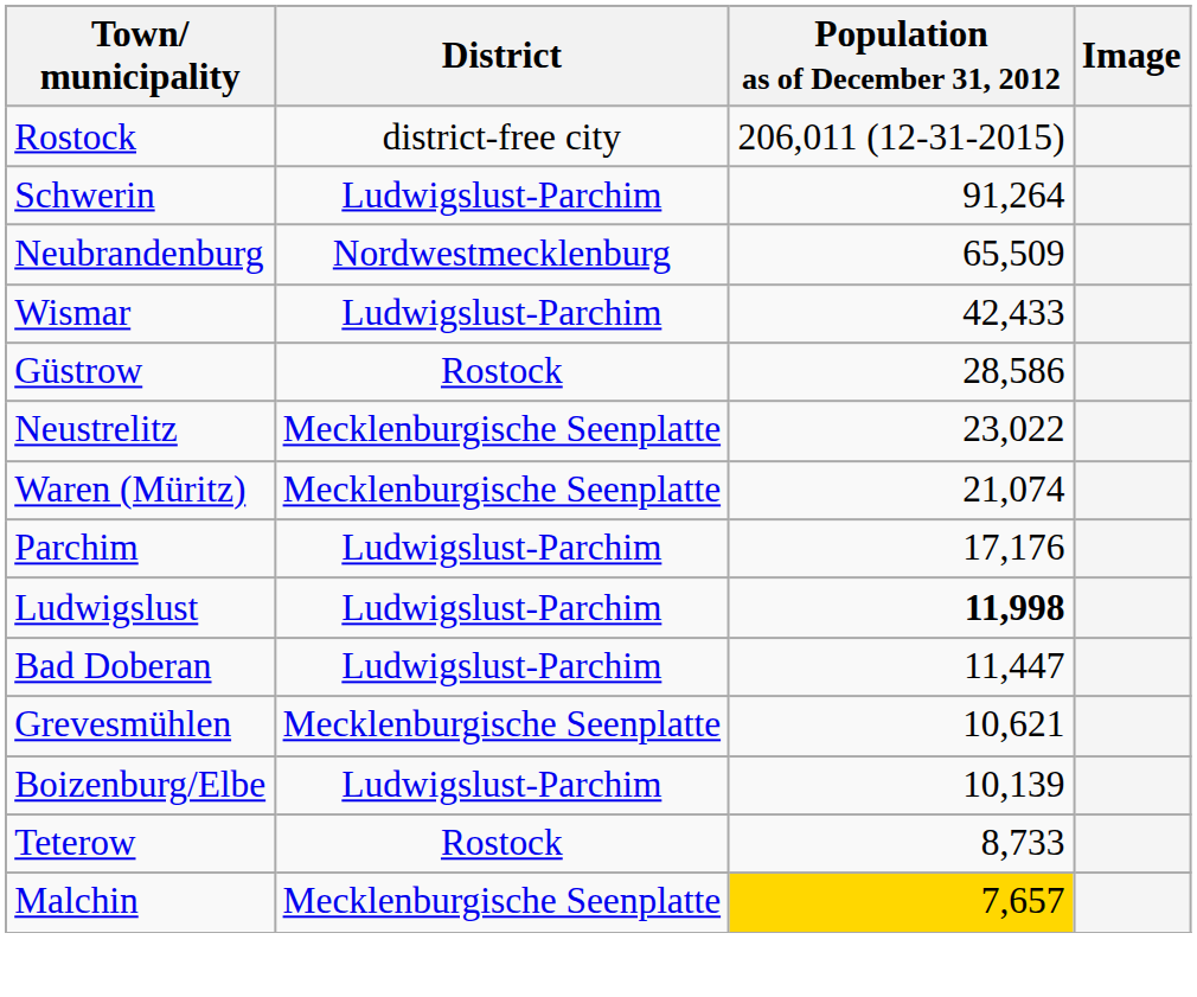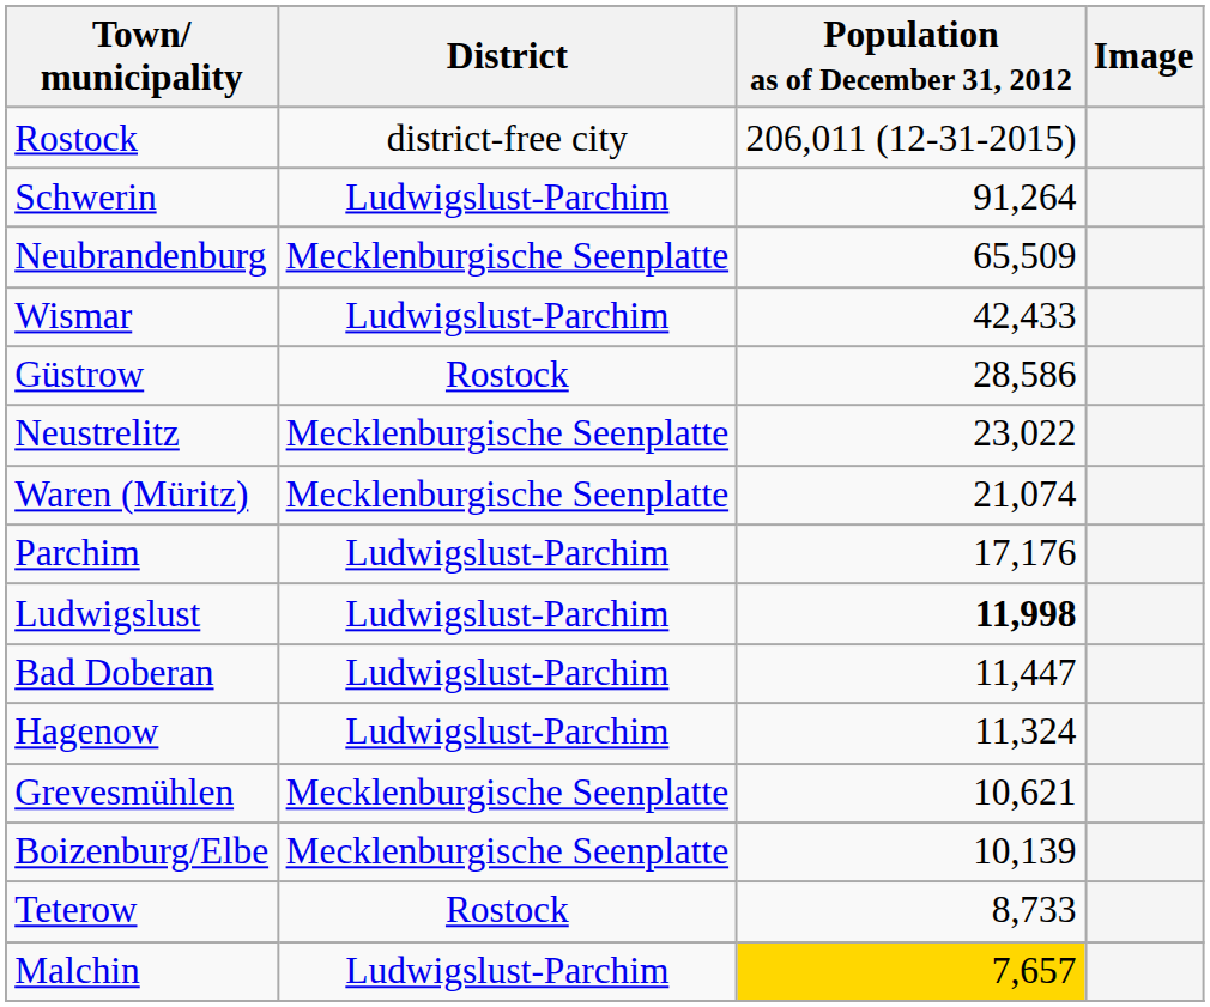 <table class="wikitable sortable">
 <tr>
 <th>Town/<br>municipality</th>
 <th>District</th>
 <th>Population<br><small>as of December 31, 2012</small></th>
 <th>Image</th>
 </tr>
 <tr>
 <td><a href='#'>Rostock</a></td>
 <td align="center">district-free city</td>
 <td align="right">206,011 (12-31-2015)</td>
 <td style="background:#F5F5F5;" align="center"></td>
 </tr>
 <tr>
 <td><a href='#'>Schwerin</a></td>
 <td align="center"><a href='#'>Ludwigslust-Parchim</a></td>
 <td align="right">91,264</td>
 <td style="background:#F5F5F5;" align="center"></td>
 </tr>
 <tr>
 <td><a href='#'>Neubrandenburg</a></td>
-<td align="center"><a href='#'>Nordwestmecklenburg</a></td>
+<td align="center"><a href='#'>Mecklenburgische Seenplatte</a></td>
 <td align="right">65,509</td>
 <td style="background:#F5F5F5;" align="center"></td>
 </tr>
 <tr>
 <td><a href='#'>Wismar</a></td>
 <td align="center"><a href='#'>Ludwigslust-Parchim</a></td>
 <td align="right">42,433</td>
 <td style="background:#F5F5F5;" align="center"></td>
 </tr>
 <tr>
 <td><a href='#'>Güstrow</a></td>
 <td align="center"><a href='#'>Rostock</a></td>
 <td align="right">28,586</td>
 <td style="background:#F5F5F5;" align="center"></td>
 </tr>
 <tr>
 <td><a href='#'>Neustrelitz</a></td>
 <td align="center"><a href='#'>Mecklenburgische Seenplatte</a></td>
 <td align="right">23,022</td>
 <td style="background:#F5F5F5;" align="center"></td>
 </tr>
 <tr>
 <td><a href='#'>Waren (Müritz)</a></td>
 <td align="center"><a href='#'>Mecklenburgische Seenplatte</a></td>
 <td align="right">21,074</td>
 <td style="background:#F5F5F5;" align="center"></td>
 </tr>
 <tr>
 <td><a href='#'>Parchim</a></td>
 <td align="center"><a href='#'>Ludwigslust-Parchim</a></td>
 <td align="right">17,176</td>
 <td style="background:#F5F5F5;" align="center"></td>
 </tr>
 <tr>
 <td><a href='#'>Ludwigslust</a></td>
 <td align="center"><a href='#'>Ludwigslust-Parchim</a></td>
 <td align="right"><strong>11,998</strong></td>
 <td style="background:#F5F5F5;" align="center"></td>
 </tr>
 <tr>
 <td><a href='#'>Bad Doberan</a></td>
 <td align="center"><a href='#'>Ludwigslust-Parchim</a></td>
 <td align="right">11,447</td>
 <td style="background:#F5F5F5;" align="center"></td>
 </tr>
 <tr>
+<td><a href='#'>Hagenow</a></td>
+<td align="center"><a href='#'>Ludwigslust-Parchim</a></td>
+<td align="right">11,324</td>
+<td style="background:#F5F5F5;" align="center"></td>
+</tr>
+<tr>
 <td><a href='#'>Grevesmühlen</a></td>
 <td align="center"><a href='#'>Mecklenburgische Seenplatte</a></td>
 <td align="right">10,621</td>
 <td style="background:#F5F5F5;" align="center"></td>
 </tr>
 <tr>
 <td><a href='#'>Boizenburg/Elbe</a></td>
-<td align="center"><a href='#'>Ludwigslust-Parchim</a></td>
+<td align="center"><a href='#'>Mecklenburgische Seenplatte</a></td>
 <td align="right">10,139</td>
 <td style="background:#F5F5F5;" align="center"></td>
 </tr>
 <tr>
 <td><a href='#'>Teterow</a></td>
 <td align="center"><a href='#'>Rostock</a></td>
 <td align="right">8,733</td>
 <td style="background:#F5F5F5;" align="center"></td>
 </tr>
 <tr>
 <td><a href='#'>Malchin</a></td>
-<td align="center"><a href='#'>Mecklenburgische Seenplatte</a></td>
+<td align="center"><a href='#'>Ludwigslust-Parchim</a></td>
 <td align="right" style="background: gold;">7,657</td>
 <td style="background:#F5F5F5;" align="center"></td>
 </tr>
 <tr>
 </tr>
 </table>
